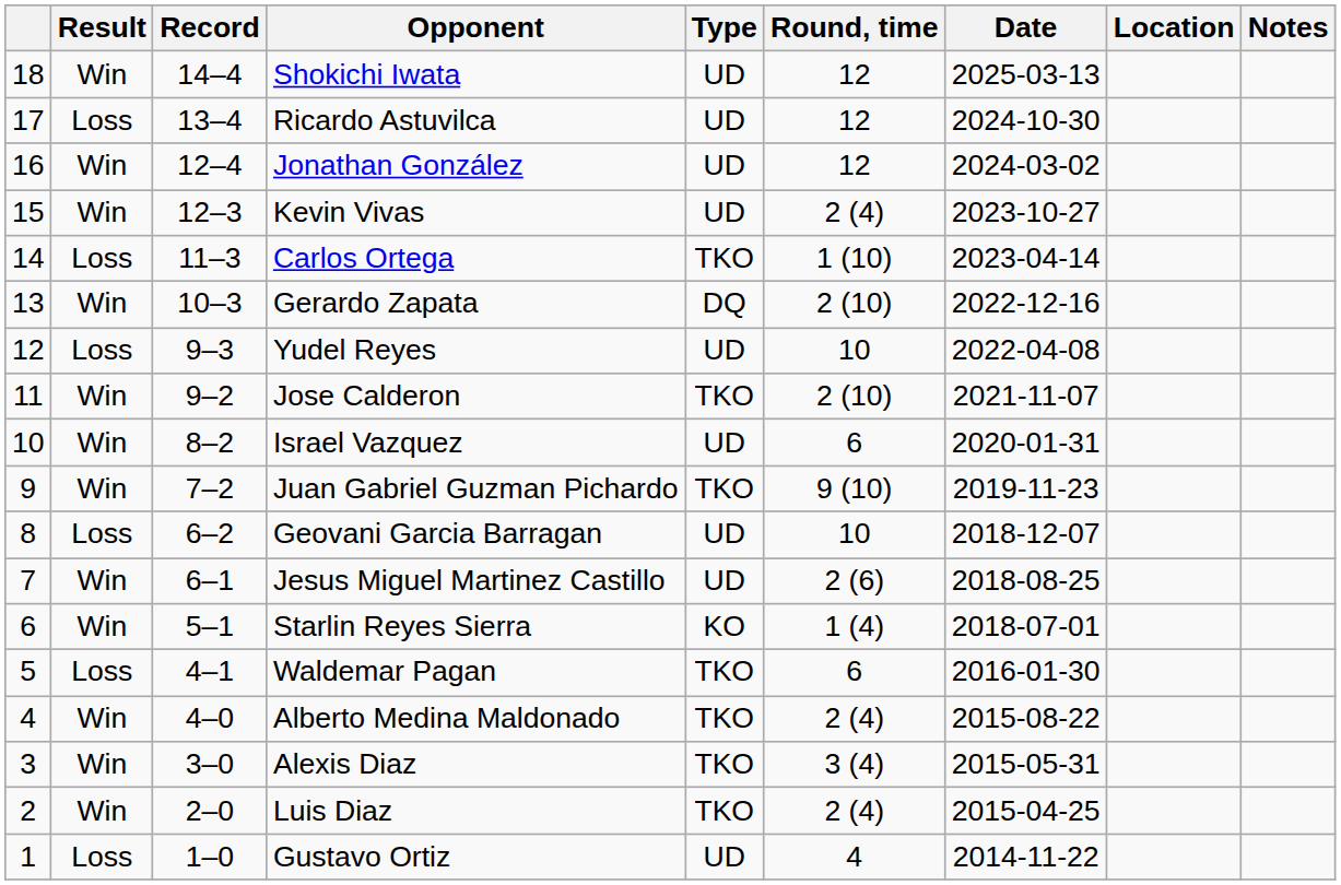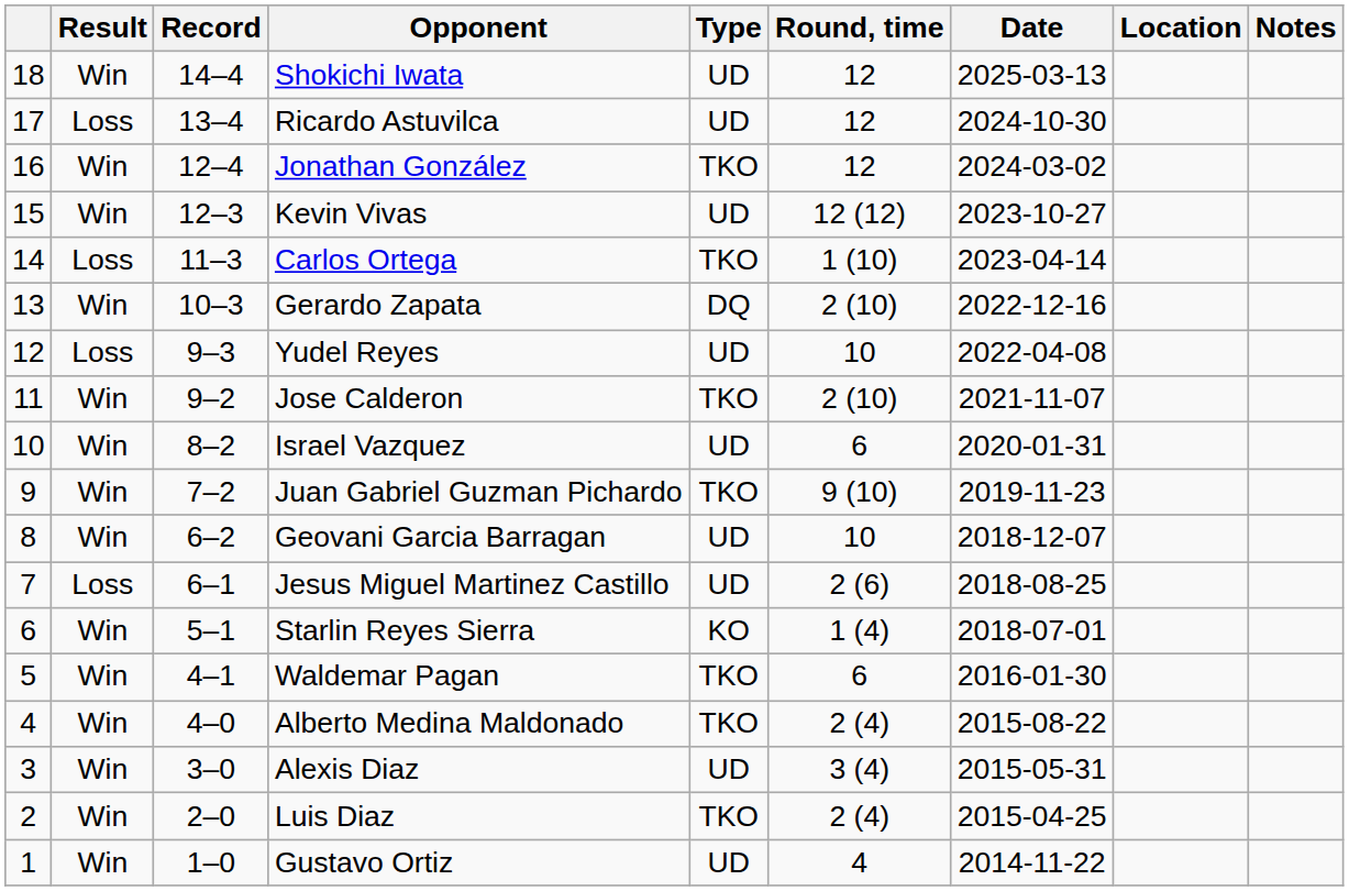 <table class=wikitable style=text-align:center>
 <tr>
 <th></th>
 <th>Result</th>
 <th>Record</th>
 <th>Opponent</th>
 <th>Type</th>
 <th>Round, time</th>
 <th>Date</th>
 <th>Location</th>
 <th>Notes</th>
 </tr>
 <tr>
 <td>18</td>
 <td>Win</td>
 <td>14–4</td>
 <td align=left><a href='#'>Shokichi Iwata</a></td>
 <td>UD</td>
 <td>12</td>
 <td>2025-03-13</td>
 <td align=left></td>
 <td align=left></td>
 </tr>
 <tr>
 <td>17</td>
 <td>Loss</td>
 <td>13–4</td>
 <td align=left>Ricardo Astuvilca</td>
 <td>UD</td>
 <td>12</td>
 <td>2024-10-30</td>
 <td align=left></td>
 <td align=left></td>
 </tr>
 <tr>
 <td>16</td>
 <td>Win</td>
 <td>12–4</td>
 <td align=left><a href='#'>Jonathan González</a></td>
-<td>UD</td>
+<td>TKO</td>
 <td>12</td>
 <td>2024-03-02</td>
 <td align=left></td>
 <td align=left></td>
 </tr>
 <tr>
 <td>15</td>
 <td>Win</td>
 <td>12–3</td>
 <td align=left>Kevin Vivas</td>
 <td>UD</td>
-<td>2 (4)</td>
+<td>12 (12)</td>
 <td>2023-10-27</td>
 <td align=left></td>
 <td align=left></td>
 </tr>
 <tr>
 <td>14</td>
 <td>Loss</td>
 <td>11–3</td>
 <td align=left><a href='#'>Carlos Ortega</a></td>
 <td>TKO</td>
 <td>1 (10)</td>
 <td>2023-04-14</td>
 <td align=left></td>
 <td align=left></td>
 </tr>
 <tr>
 <td>13</td>
 <td>Win</td>
 <td>10–3</td>
 <td align=left>Gerardo Zapata</td>
 <td>DQ</td>
 <td>2 (10)</td>
 <td>2022-12-16</td>
 <td align=left></td>
 <td align=left></td>
 </tr>
 <tr>
 <td>12</td>
 <td>Loss</td>
 <td>9–3</td>
 <td align=left>Yudel Reyes</td>
 <td>UD</td>
 <td>10</td>
 <td>2022-04-08</td>
 <td align=left></td>
 <td align=left></td>
 </tr>
 <tr>
 <td>11</td>
 <td>Win</td>
 <td>9–2</td>
 <td align=left>Jose Calderon</td>
 <td>TKO</td>
 <td>2 (10)</td>
 <td>2021-11-07</td>
 <td align=left></td>
 <td align=left></td>
 </tr>
 <tr>
 <td>10</td>
 <td>Win</td>
 <td>8–2</td>
 <td align=left>Israel Vazquez</td>
 <td>UD</td>
 <td>6</td>
 <td>2020-01-31</td>
 <td align=left></td>
 <td align=left></td>
 </tr>
 <tr>
 <td>9</td>
 <td>Win</td>
 <td>7–2</td>
 <td align=left>Juan Gabriel Guzman Pichardo</td>
 <td>TKO</td>
 <td>9 (10)</td>
 <td>2019-11-23</td>
 <td align=left></td>
 <td align=left></td>
 </tr>
 <tr>
 <td>8</td>
-<td>Loss</td>
+<td>Win</td>
 <td>6–2</td>
 <td align=left>Geovani Garcia Barragan</td>
 <td>UD</td>
 <td>10</td>
 <td>2018-12-07</td>
 <td align=left></td>
 <td align=left></td>
 </tr>
 <tr>
 <td>7</td>
-<td>Win</td>
+<td>Loss</td>
 <td>6–1</td>
 <td align=left>Jesus Miguel Martinez Castillo</td>
 <td>UD</td>
 <td>2 (6)</td>
 <td>2018-08-25</td>
 <td align=left></td>
 <td align=left></td>
 </tr>
 <tr>
 <td>6</td>
 <td>Win</td>
 <td>5–1</td>
 <td align=left>Starlin Reyes Sierra</td>
 <td>KO</td>
 <td>1 (4)</td>
 <td>2018-07-01</td>
 <td align=left></td>
 <td align=left></td>
 </tr>
 <tr>
 <td>5</td>
-<td>Loss</td>
+<td>Win</td>
 <td>4–1</td>
 <td align=left>Waldemar Pagan</td>
 <td>TKO</td>
 <td>6</td>
 <td>2016-01-30</td>
 <td align=left></td>
 <td align=left></td>
 </tr>
 <tr>
 <td>4</td>
 <td>Win</td>
 <td>4–0</td>
 <td align=left>Alberto Medina Maldonado</td>
 <td>TKO</td>
 <td>2 (4)</td>
 <td>2015-08-22</td>
 <td align=left></td>
 <td align=left></td>
 </tr>
 <tr>
 <td>3</td>
 <td>Win</td>
 <td>3–0</td>
 <td align=left>Alexis Diaz</td>
-<td>TKO</td>
+<td>UD</td>
 <td>3 (4)</td>
 <td>2015-05-31</td>
 <td align=left></td>
 <td align=left></td>
 </tr>
 <tr>
 <td>2</td>
 <td>Win</td>
 <td>2–0</td>
 <td align=left>Luis Diaz</td>
 <td>TKO</td>
 <td>2 (4)</td>
 <td>2015-04-25</td>
 <td align=left></td>
 <td align=left></td>
 </tr>
 <tr>
 <td>1</td>
-<td>Loss</td>
+<td>Win</td>
 <td>1–0</td>
 <td align=left>Gustavo Ortiz</td>
 <td>UD</td>
 <td>4</td>
 <td>2014-11-22</td>
 <td align=left></td>
 <td align=left></td>
 </tr>
 </table>
